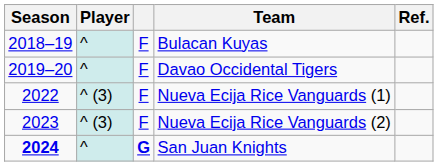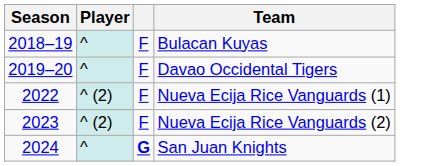 <table class="wikitable sortable">
 <tr>
 <th>Season</th>
 <th>Player</th>
 <th></th>
 <th>Team</th>
-<th class="unsortable">Ref.</th>
 </tr>
 <tr>
 <td align=center><a href='#'>2018–19</a></td>
 <td bgcolor="#CFECEC">^</td>
 <td align=center><a href='#'>F</a></td>
 <td><a href='#'>Bulacan Kuyas</a></td>
-<td></td>
 </tr>
 <tr>
 <td align=center><a href='#'>2019–20</a></td>
 <td bgcolor="#CFECEC">^</td>
 <td align=center><a href='#'>F</a></td>
 <td><a href='#'>Davao Occidental Tigers</a></td>
-<td></td>
 </tr>
 <tr>
 <td align=center><a href='#'>2022</a></td>
-<td bgcolor="#CFECEC">^ (3)</td>
+<td bgcolor="#CFECEC">^ (2)</td>
 <td align=center><a href='#'>F</a></td>
 <td><a href='#'>Nueva Ecija Rice Vanguards</a> (1)</td>
-<td></td>
 </tr>
 <tr>
 <td align=center><a href='#'>2023</a></td>
-<td bgcolor="#CFECEC">^ (3)</td>
+<td bgcolor="#CFECEC">^ (2)</td>
 <td align=center><a href='#'>F</a></td>
 <td><a href='#'>Nueva Ecija Rice Vanguards</a> (2)</td>
-<td></td>
 </tr>
 <tr>
-<td align=center><strong><a href='#'>2024</a></strong></td>
+<td align=center><a href='#'>2024</a></td>
 <td bgcolor="#CFECEC">^</td>
 <td align=center><strong><a href='#'>G</a></strong></td>
 <td><a href='#'>San Juan Knights</a></td>
-<td></td>
 </tr>
 </table>
